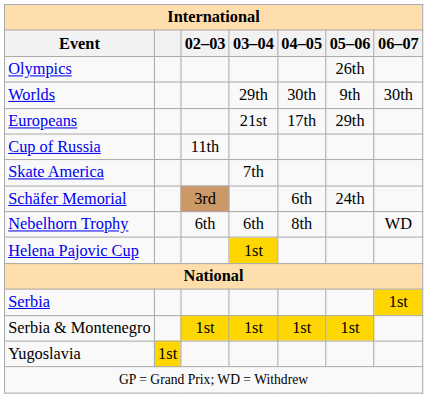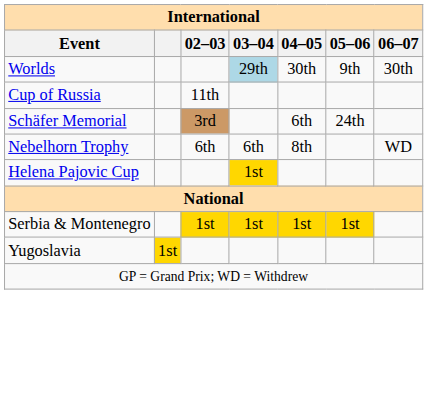 <table class="wikitable" style="text-align:center">
 <tr>
 <th style="background-color: #ffdead; " colspan=7 align=center>International</th>
 </tr>
 <tr>
 <th>Event</th>
 <th></th>
 <th>02–03</th>
 <th>03–04</th>
 <th>04–05</th>
 <th>05–06</th>
 <th>06–07</th>
 </tr>
 <tr>
-<td align=left><a href='#'>Olympics</a></td>
-<td></td>
-<td></td>
-<td></td>
-<td></td>
-<td>26th</td>
-<td></td>
-</tr>
-<tr>
 <td align=left><a href='#'>Worlds</a></td>
 <td></td>
 <td></td>
-<td>29th</td>
+<td style="background: lightblue;">29th</td>
 <td>30th</td>
 <td>9th</td>
 <td>30th</td>
-</tr>
-<tr>
-<td align=left><a href='#'>Europeans</a></td>
-<td></td>
-<td></td>
-<td>21st</td>
-<td>17th</td>
-<td>29th</td>
-<td></td>
 </tr>
 <tr>
 <td align=left> <a href='#'>Cup of Russia</a></td>
 <td></td>
 <td>11th</td>
 <td></td>
-<td></td>
-<td></td>
-<td></td>
-</tr>
-<tr>
-<td align=left> <a href='#'>Skate America</a></td>
-<td></td>
-<td></td>
-<td>7th</td>
 <td></td>
 <td></td>
 <td></td>
 </tr>
 <tr>
 <td align=left><a href='#'>Schäfer Memorial</a></td>
 <td></td>
 <td bgcolor=cc9966>3rd</td>
 <td></td>
 <td>6th</td>
 <td>24th</td>
 <td></td>
 </tr>
 <tr>
 <td align=left><a href='#'>Nebelhorn Trophy</a></td>
 <td></td>
 <td>6th</td>
 <td>6th</td>
 <td>8th</td>
 <td></td>
 <td>WD</td>
 </tr>
 <tr>
 <td align=left><a href='#'>Helena Pajovic Cup</a></td>
 <td></td>
 <td></td>
 <td bgcolor=gold>1st</td>
 <td></td>
 <td></td>
 <td></td>
 </tr>
 <tr>
 <th style="background-color: #ffdead; " colspan=7 align=center>National</th>
 </tr>
 <tr>
-<td align=left><a href='#'>Serbia</a></td>
-<td></td>
-<td></td>
-<td></td>
-<td></td>
-<td></td>
-<td bgcolor=gold>1st</td>
-</tr>
-<tr>
 <td align=left>Serbia & Montenegro</td>
 <td></td>
 <td bgcolor=gold>1st</td>
 <td bgcolor=gold>1st</td>
 <td bgcolor=gold>1st</td>
 <td bgcolor=gold>1st</td>
 <td></td>
 </tr>
 <tr>
 <td align=left>Yugoslavia</td>
 <td bgcolor=gold>1st</td>
 <td></td>
 <td></td>
 <td></td>
 <td></td>
 <td></td>
 </tr>
 <tr>
 <td colspan=7 align=center><small> GP = Grand Prix; WD = Withdrew </small></td>
 </tr>
 </table>
